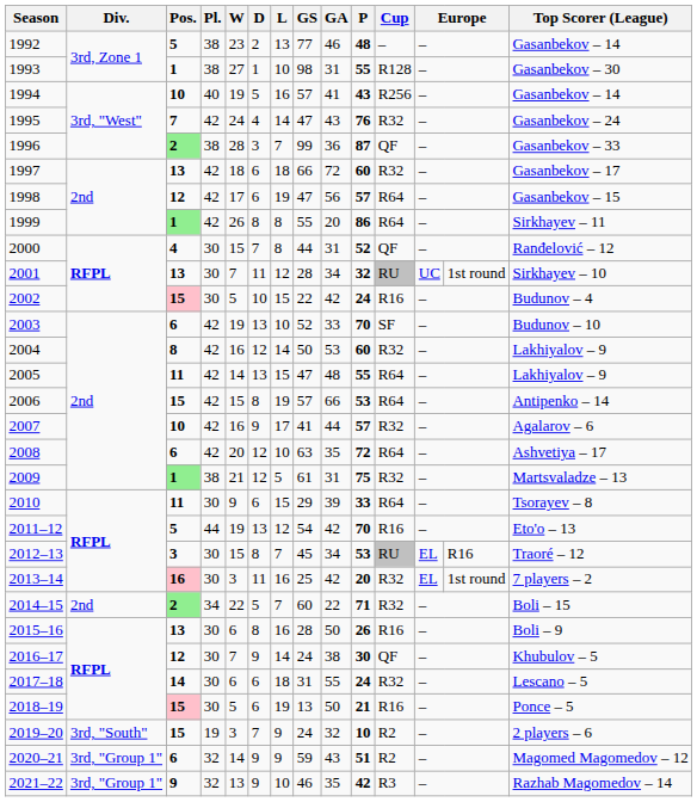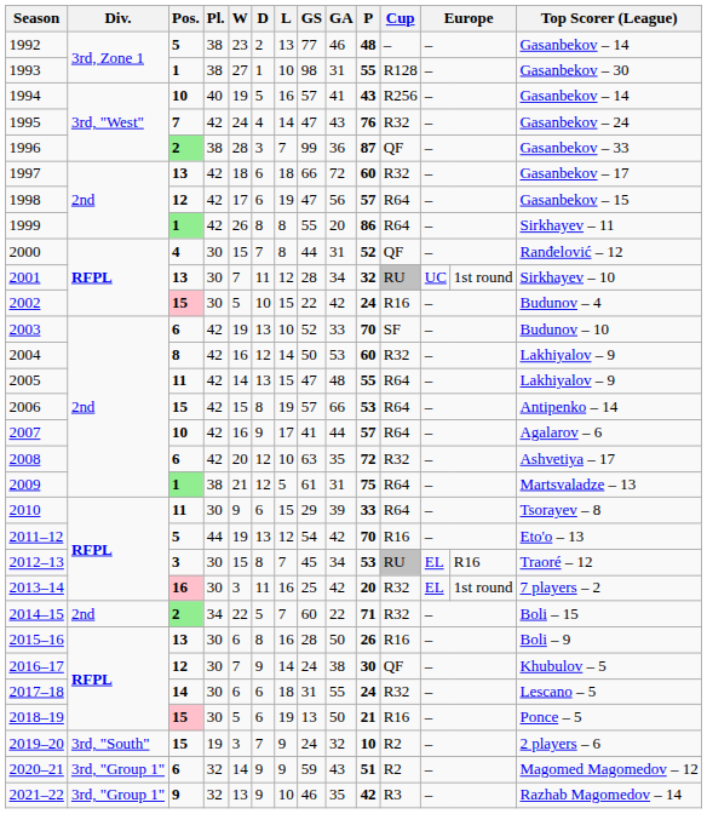 <table class="wikitable mw-collapsible mw-collapsed" align=center cellspacing="0" cellpadding="3" style="border:1px solid #AAAAAA;font-size:90%">
 <tr>
 <th>Season</th>
 <th>Div.</th>
 <th>Pos.</th>
 <th>Pl.</th>
 <th>W</th>
 <th>D</th>
 <th>L</th>
 <th>GS</th>
 <th>GA</th>
 <th>P</th>
 <th><a href='#'>Cup</a></th>
 <th colspan=2>Europe</th>
 <th>Top Scorer (League)</th>
 </tr>
 <tr>
 <td>1992</td>
 <td rowspan="2"><a href='#'>3rd, Zone 1</a></td>
 <td><strong>5</strong></td>
 <td>38</td>
 <td>23</td>
 <td>2</td>
 <td>13</td>
 <td>77</td>
 <td>46</td>
 <td><strong>48</strong></td>
 <td>–</td>
 <td colspan="2">–</td>
 <td align="left">  <a href='#'>Gasanbekov</a> – 14</td>
 </tr>
 <tr>
 <td>1993</td>
 <td><strong>1</strong></td>
 <td>38</td>
 <td>27</td>
 <td>1</td>
 <td>10</td>
 <td>98</td>
 <td>31</td>
 <td><strong>55</strong></td>
 <td>R128</td>
 <td colspan="2">–</td>
 <td align="left">  <a href='#'>Gasanbekov</a> – 30</td>
 </tr>
 <tr>
 <td>1994</td>
 <td rowspan="3"><a href='#'>3rd, "West"</a></td>
 <td><strong>10</strong></td>
 <td>40</td>
 <td>19</td>
 <td>5</td>
 <td>16</td>
 <td>57</td>
 <td>41</td>
 <td><strong>43</strong></td>
 <td>R256</td>
 <td colspan="2">–</td>
 <td align="left">  <a href='#'>Gasanbekov</a> – 14</td>
 </tr>
 <tr>
 <td>1995</td>
 <td><strong>7</strong></td>
 <td>42</td>
 <td>24</td>
 <td>4</td>
 <td>14</td>
 <td>47</td>
 <td>43</td>
 <td><strong>76</strong></td>
 <td>R32</td>
 <td colspan="2">–</td>
 <td align="left">  <a href='#'>Gasanbekov</a> – 24</td>
 </tr>
 <tr>
 <td>1996</td>
 <td style="background:lightgreen;"><strong>2</strong></td>
 <td>38</td>
 <td>28</td>
 <td>3</td>
 <td>7</td>
 <td>99</td>
 <td>36</td>
 <td><strong>87</strong></td>
 <td>QF</td>
 <td colspan="2">–</td>
 <td align="left">  <a href='#'>Gasanbekov</a> – 33</td>
 </tr>
 <tr>
 <td>1997</td>
 <td rowspan="3"><a href='#'>2nd</a></td>
 <td><strong>13</strong></td>
 <td>42</td>
 <td>18</td>
 <td>6</td>
 <td>18</td>
 <td>66</td>
 <td>72</td>
 <td><strong>60</strong></td>
 <td>R32</td>
 <td colspan="2">–</td>
 <td align="left">  <a href='#'>Gasanbekov</a> – 17</td>
 </tr>
 <tr>
 <td>1998</td>
 <td><strong>12</strong></td>
 <td>42</td>
 <td>17</td>
 <td>6</td>
 <td>19</td>
 <td>47</td>
 <td>56</td>
 <td><strong>57</strong></td>
 <td>R64</td>
 <td colspan="2">–</td>
 <td align="left">  <a href='#'>Gasanbekov</a> – 15</td>
 </tr>
 <tr>
 <td>1999</td>
 <td style="background:lightgreen;"><strong>1</strong></td>
 <td>42</td>
 <td>26</td>
 <td>8</td>
 <td>8</td>
 <td>55</td>
 <td>20</td>
 <td><strong>86</strong></td>
 <td>R64</td>
 <td colspan="2">–</td>
 <td align="left">  <a href='#'>Sirkhayev</a> – 11</td>
 </tr>
 <tr>
 <td>2000</td>
 <td rowspan="3"><strong><a href='#'>RFPL</a></strong></td>
 <td><strong>4</strong></td>
 <td>30</td>
 <td>15</td>
 <td>7</td>
 <td>8</td>
 <td>44</td>
 <td>31</td>
 <td><strong>52</strong></td>
 <td>QF</td>
 <td colspan="2">–</td>
 <td align="left"> <a href='#'>Ranđelović</a> – 12</td>
 </tr>
 <tr>
 <td><a href='#'>2001</a></td>
 <td><strong>13</strong></td>
 <td>30</td>
 <td>7</td>
 <td>11</td>
 <td>12</td>
 <td>28</td>
 <td>34</td>
 <td><strong>32</strong></td>
 <td style="background:silver;">RU</td>
 <td><a href='#'>UC</a></td>
 <td>1st round</td>
 <td align="left">  <a href='#'>Sirkhayev</a> – 10</td>
 </tr>
 <tr>
 <td><a href='#'>2002</a></td>
 <td style="background:pink;"><strong>15</strong></td>
 <td>30</td>
 <td>5</td>
 <td>10</td>
 <td>15</td>
 <td>22</td>
 <td>42</td>
 <td><strong>24</strong></td>
 <td>R16</td>
 <td colspan="2">–</td>
 <td align="left"> <a href='#'>Budunov</a> – 4</td>
 </tr>
 <tr>
 <td><a href='#'>2003</a></td>
 <td rowspan="7"><a href='#'>2nd</a></td>
 <td><strong>6</strong></td>
 <td>42</td>
 <td>19</td>
 <td>13</td>
 <td>10</td>
 <td>52</td>
 <td>33</td>
 <td><strong>70</strong></td>
 <td style="background:bronze;">SF</td>
 <td colspan="2">–</td>
 <td align="left"> <a href='#'>Budunov</a> – 10</td>
 </tr>
 <tr>
 <td>2004</td>
 <td><strong>8</strong></td>
 <td>42</td>
 <td>16</td>
 <td>12</td>
 <td>14</td>
 <td>50</td>
 <td>53</td>
 <td><strong>60</strong></td>
 <td>R32</td>
 <td colspan="2">–</td>
 <td align="left"> <a href='#'>Lakhiyalov</a> – 9</td>
 </tr>
 <tr>
 <td>2005</td>
 <td><strong>11</strong></td>
 <td>42</td>
 <td>14</td>
 <td>13</td>
 <td>15</td>
 <td>47</td>
 <td>48</td>
 <td><strong>55</strong></td>
 <td>R64</td>
 <td colspan="2">–</td>
 <td align="left"> <a href='#'>Lakhiyalov</a> – 9</td>
 </tr>
 <tr>
 <td>2006</td>
 <td><strong>15</strong></td>
 <td>42</td>
 <td>15</td>
 <td>8</td>
 <td>19</td>
 <td>57</td>
 <td>66</td>
 <td><strong>53</strong></td>
 <td>R64</td>
 <td colspan="2">–</td>
 <td align="left"> <a href='#'>Antipenko</a> – 14</td>
 </tr>
 <tr>
 <td><a href='#'>2007</a></td>
 <td><strong>10</strong></td>
 <td>42</td>
 <td>16</td>
 <td>9</td>
 <td>17</td>
 <td>41</td>
 <td>44</td>
 <td><strong>57</strong></td>
-<td>R32</td>
+<td>R64</td>
 <td colspan="2">–</td>
 <td align="left">  <a href='#'>Agalarov</a> – 6</td>
 </tr>
 <tr>
 <td><a href='#'>2008</a></td>
 <td><strong>6</strong></td>
 <td>42</td>
 <td>20</td>
 <td>12</td>
 <td>10</td>
 <td>63</td>
 <td>35</td>
 <td><strong>72</strong></td>
-<td>R64</td>
+<td>R32</td>
 <td colspan="2">–</td>
 <td align="left"> <a href='#'>Ashvetiya</a> – 17</td>
 </tr>
 <tr>
 <td><a href='#'>2009</a></td>
 <td style="background:lightgreen;"><strong>1</strong></td>
 <td>38</td>
 <td>21</td>
 <td>12</td>
 <td>5</td>
 <td>61</td>
 <td>31</td>
 <td><strong>75</strong></td>
-<td>R32</td>
+<td>R64</td>
 <td colspan="2">–</td>
 <td align="left"> <a href='#'>Martsvaladze</a> – 13</td>
 </tr>
 <tr>
 <td><a href='#'>2010</a></td>
 <td rowspan="4"><strong><a href='#'>RFPL</a></strong></td>
 <td><strong>11</strong></td>
 <td>30</td>
 <td>9</td>
 <td>6</td>
 <td>15</td>
 <td>29</td>
 <td>39</td>
 <td><strong>33</strong></td>
 <td>R64</td>
 <td colspan="2">–</td>
 <td align="left"> <a href='#'>Tsorayev</a> – 8</td>
 </tr>
 <tr>
 <td><a href='#'>2011–12</a></td>
 <td><strong>5</strong></td>
 <td>44</td>
 <td>19</td>
 <td>13</td>
 <td>12</td>
 <td>54</td>
 <td>42</td>
 <td><strong>70</strong></td>
 <td>R16</td>
 <td colspan="2">–</td>
 <td align="left"> <a href='#'>Eto'o</a> – 13</td>
 </tr>
 <tr>
 <td><a href='#'>2012–13</a></td>
 <td><strong>3</strong></td>
 <td>30</td>
 <td>15</td>
 <td>8</td>
 <td>7</td>
 <td>45</td>
 <td>34</td>
 <td><strong>53</strong></td>
 <td style="background:silver;">RU</td>
 <td><a href='#'>EL</a></td>
 <td>R16</td>
 <td align="left"> <a href='#'>Traoré</a> – 12</td>
 </tr>
 <tr>
 <td><a href='#'>2013–14</a></td>
 <td style="background:pink;"><strong>16</strong></td>
 <td>30</td>
 <td>3</td>
 <td>11</td>
 <td>16</td>
 <td>25</td>
 <td>42</td>
 <td><strong>20</strong></td>
 <td>R32</td>
 <td><a href='#'>EL</a></td>
 <td>1st round</td>
 <td align="left"><a href='#'>7 players</a> – 2</td>
 </tr>
 <tr>
 <td><a href='#'>2014–15</a></td>
 <td><a href='#'>2nd</a></td>
 <td style="background:lightgreen;"><strong>2</strong></td>
 <td>34</td>
 <td>22</td>
 <td>5</td>
 <td>7</td>
 <td>60</td>
 <td>22</td>
 <td><strong>71</strong></td>
 <td>R32</td>
 <td colspan="2">–</td>
 <td align="left"> <a href='#'>Boli</a> – 15</td>
 </tr>
 <tr>
 <td><a href='#'>2015–16</a></td>
 <td rowspan="4"><strong><a href='#'>RFPL</a></strong></td>
 <td><strong>13</strong></td>
 <td>30</td>
 <td>6</td>
 <td>8</td>
 <td>16</td>
 <td>28</td>
 <td>50</td>
 <td><strong>26</strong></td>
 <td>R16</td>
 <td colspan="2">–</td>
 <td align="left"> <a href='#'>Boli</a> – 9</td>
 </tr>
 <tr>
 <td><a href='#'>2016–17</a></td>
 <td><strong>12</strong></td>
 <td>30</td>
 <td>7</td>
 <td>9</td>
 <td>14</td>
 <td>24</td>
 <td>38</td>
 <td><strong>30</strong></td>
 <td>QF</td>
 <td colspan="2">–</td>
 <td align="left"> <a href='#'>Khubulov</a> – 5</td>
 </tr>
 <tr>
 <td><a href='#'>2017–18</a></td>
 <td><strong>14</strong></td>
 <td>30</td>
 <td>6</td>
 <td>6</td>
 <td>18</td>
 <td>31</td>
 <td>55</td>
 <td><strong>24</strong></td>
 <td>R32</td>
 <td colspan="2">–</td>
 <td align="left"> <a href='#'>Lescano</a> – 5</td>
 </tr>
 <tr>
 <td><a href='#'>2018–19</a></td>
 <td style="background:pink;"><strong>15</strong></td>
 <td>30</td>
 <td>5</td>
 <td>6</td>
 <td>19</td>
 <td>13</td>
 <td>50</td>
 <td><strong>21</strong></td>
 <td>R16</td>
 <td colspan="2">–</td>
 <td align="left"> <a href='#'>Ponce</a> – 5</td>
 </tr>
 <tr>
 <td><a href='#'>2019–20</a></td>
 <td><a href='#'>3rd, "South"</a></td>
 <td><strong>15</strong></td>
 <td>19</td>
 <td>3</td>
 <td>7</td>
 <td>9</td>
 <td>24</td>
 <td>32</td>
 <td><strong>10</strong></td>
 <td>R2</td>
 <td colspan="2">–</td>
 <td align="left"><a href='#'>2 players</a> – 6</td>
 </tr>
 <tr>
 <td><a href='#'>2020–21</a></td>
 <td><a href='#'>3rd, "Group 1"</a></td>
 <td><strong>6</strong></td>
 <td>32</td>
 <td>14</td>
 <td>9</td>
 <td>9</td>
 <td>59</td>
 <td>43</td>
 <td><strong>51</strong></td>
 <td>R2</td>
 <td colspan="2">–</td>
 <td align="left"><a href='#'>Magomed Magomedov</a> – 12</td>
 </tr>
 <tr>
 <td><a href='#'>2021–22</a></td>
 <td><a href='#'>3rd, "Group 1"</a></td>
 <td><strong>9</strong></td>
 <td>32</td>
 <td>13</td>
 <td>9</td>
 <td>10</td>
 <td>46</td>
 <td>35</td>
 <td><strong>42</strong></td>
 <td>R3</td>
 <td colspan="2">–</td>
 <td align="left"><a href='#'>Razhab Magomedov</a> – 14</td>
 </tr>
 </table>
